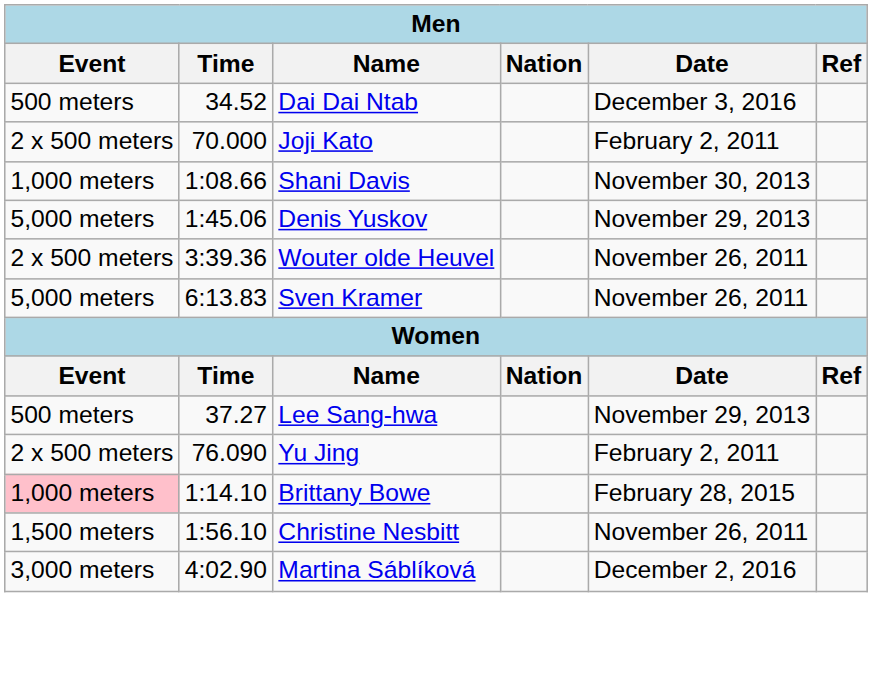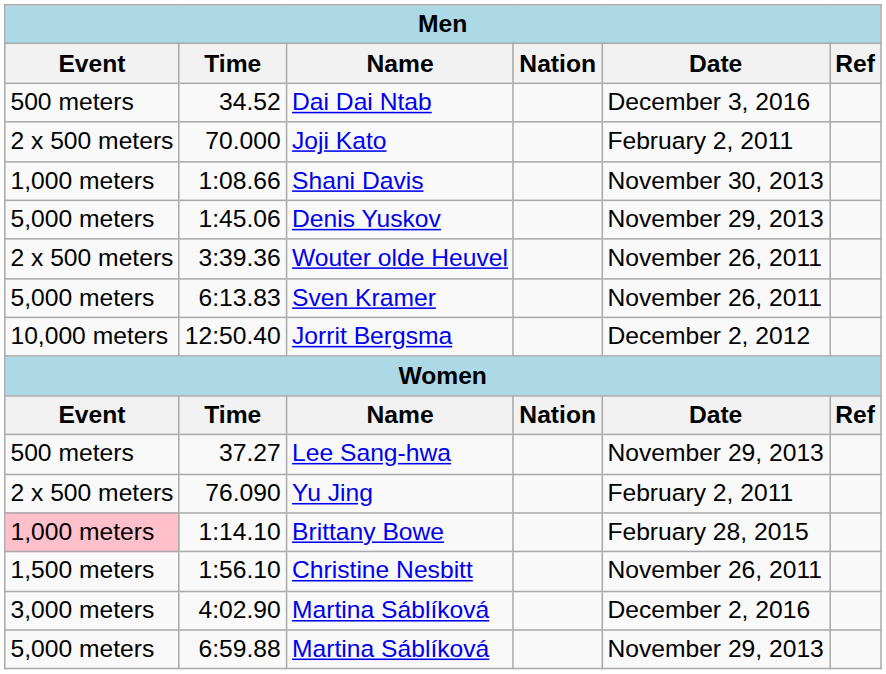 <table class="wikitable">
 <tr>
 <th colspan="6" style="background-color: lightblue;">Men</th>
 </tr>
 <tr>
 <th>Event</th>
 <th>Time</th>
 <th>Name</th>
 <th>Nation</th>
 <th>Date</th>
 <th>Ref</th>
 </tr>
 <tr>
 <td>500 meters</td>
 <td align=right>34.52</td>
 <td><a href='#'>Dai Dai Ntab</a></td>
 <td></td>
 <td>December 3, 2016</td>
 <td></td>
 </tr>
 <tr>
 <td>2 x 500 meters</td>
 <td align=right>70.000</td>
 <td><a href='#'>Joji Kato</a></td>
 <td></td>
 <td>February 2, 2011</td>
 <td></td>
 </tr>
 <tr>
 <td>1,000 meters</td>
 <td align=right>1:08.66</td>
 <td><a href='#'>Shani Davis</a></td>
 <td></td>
 <td>November 30, 2013</td>
 <td></td>
 </tr>
 <tr>
 <td>5,000 meters</td>
 <td align=right>1:45.06</td>
 <td><a href='#'>Denis Yuskov</a></td>
 <td></td>
 <td>November 29, 2013</td>
 <td></td>
 </tr>
 <tr>
 <td>2 x 500 meters</td>
 <td align=right>3:39.36</td>
 <td><a href='#'>Wouter olde Heuvel</a></td>
 <td></td>
 <td>November 26, 2011</td>
 <td></td>
 </tr>
 <tr>
 <td>5,000 meters</td>
 <td align=right>6:13.83</td>
 <td><a href='#'>Sven Kramer</a></td>
 <td></td>
 <td>November 26, 2011</td>
 <td></td>
 </tr>
 <tr>
+<td>10,000 meters</td>
+<td align=right>12:50.40</td>
+<td><a href='#'>Jorrit Bergsma</a></td>
+<td></td>
+<td>December 2, 2012</td>
+<td></td>
+</tr>
+<tr>
 <th colspan="6" style="background-color: lightblue;">Women</th>
 </tr>
 <tr>
 <th>Event</th>
 <th>Time</th>
 <th>Name</th>
 <th>Nation</th>
 <th>Date</th>
 <th>Ref</th>
 </tr>
 <tr>
 <td>500 meters</td>
 <td align=right>37.27</td>
 <td><a href='#'>Lee Sang-hwa</a></td>
 <td></td>
 <td>November 29, 2013</td>
 <td></td>
 </tr>
 <tr>
 <td>2 x 500 meters</td>
 <td align=right>76.090</td>
 <td><a href='#'>Yu Jing</a></td>
 <td></td>
 <td>February 2, 2011</td>
 <td></td>
 </tr>
 <tr>
 <td style="background: pink;">1,000 meters</td>
 <td align=right>1:14.10</td>
 <td><a href='#'>Brittany Bowe</a></td>
 <td></td>
 <td>February 28, 2015</td>
 <td></td>
 </tr>
 <tr>
 <td>1,500 meters</td>
 <td align=right>1:56.10</td>
 <td><a href='#'>Christine Nesbitt</a></td>
 <td></td>
 <td>November 26, 2011</td>
 <td></td>
 </tr>
 <tr>
 <td>3,000 meters</td>
 <td align=right>4:02.90</td>
 <td><a href='#'>Martina Sáblíková</a></td>
 <td></td>
 <td>December 2, 2016</td>
 <td></td>
 </tr>
+<tr>
+<td>5,000 meters</td>
+<td align=right>6:59.88</td>
+<td><a href='#'>Martina Sáblíková</a></td>
+<td></td>
+<td>November 29, 2013</td>
+<td></td>
+</tr>
 </table>
